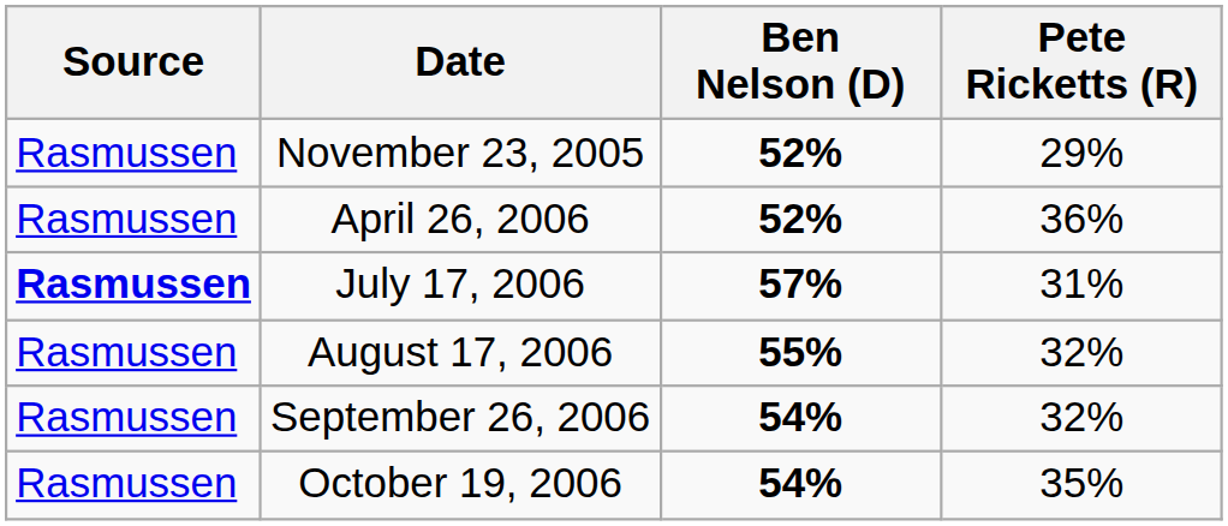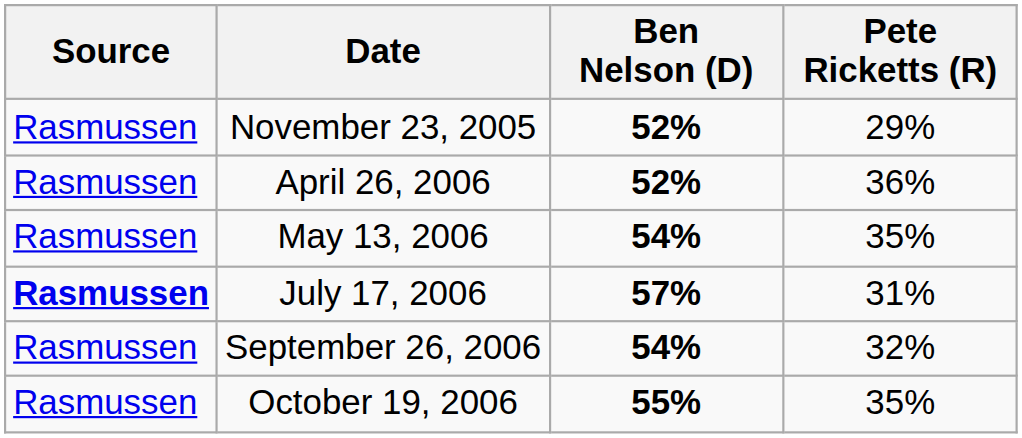 <table class="wikitable" style="text-align:center">
 <tr bgcolor=lightgrey>
 <th>Source</th>
 <th>Date</th>
 <th style="width:100px;">Ben<br>Nelson (D)</th>
 <th style="width:100px;">Pete<br>Ricketts (R)</th>
 </tr>
 <tr>
 <td align=left><a href='#'>Rasmussen</a></td>
 <td>November 23, 2005</td>
 <td><strong>52%</strong></td>
 <td>29%</td>
 </tr>
 <tr>
 <td align=left><a href='#'>Rasmussen</a></td>
 <td>April 26, 2006</td>
 <td><strong>52%</strong></td>
 <td>36%</td>
 </tr>
 <tr>
+<td align=left><a href='#'>Rasmussen</a></td>
+<td>May 13, 2006</td>
+<td><strong>54%</strong></td>
+<td>35%</td>
+</tr>
+<tr>
 <td align=left><strong><a href='#'>Rasmussen</a></strong></td>
 <td>July 17, 2006</td>
 <td><strong>57%</strong></td>
 <td>31%</td>
-</tr>
-<tr>
-<td align=left><a href='#'>Rasmussen</a></td>
-<td>August 17, 2006</td>
-<td><strong>55%</strong></td>
-<td>32%</td>
 </tr>
 <tr>
 <td align=left><a href='#'>Rasmussen</a></td>
 <td>September 26, 2006</td>
 <td><strong>54%</strong></td>
 <td>32%</td>
 </tr>
 <tr>
 <td align=left><a href='#'>Rasmussen</a></td>
 <td>October 19, 2006</td>
-<td><strong>54%</strong></td>
+<td><strong>55%</strong></td>
 <td>35%</td>
 </tr>
 </table>
